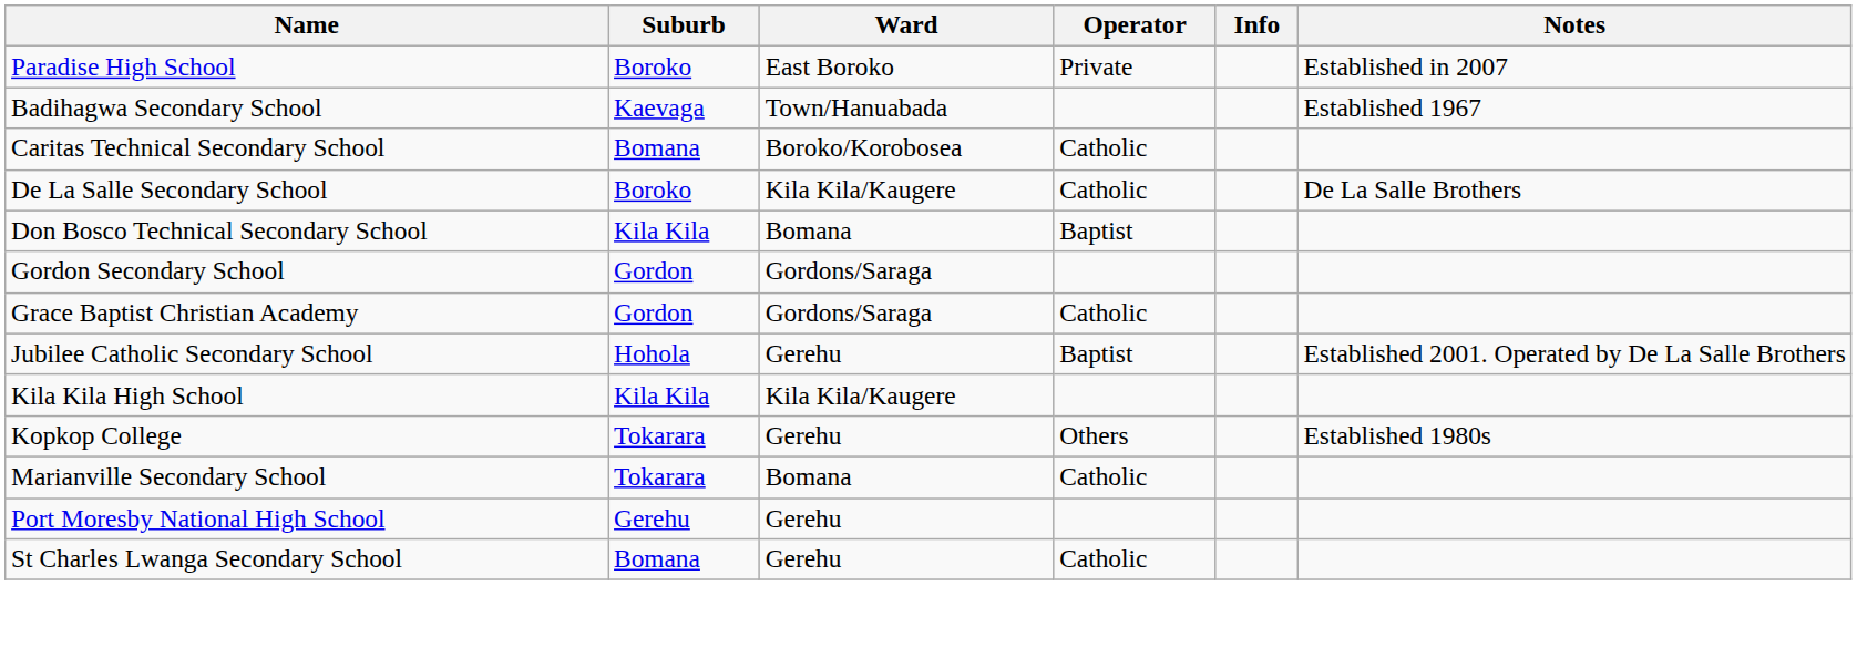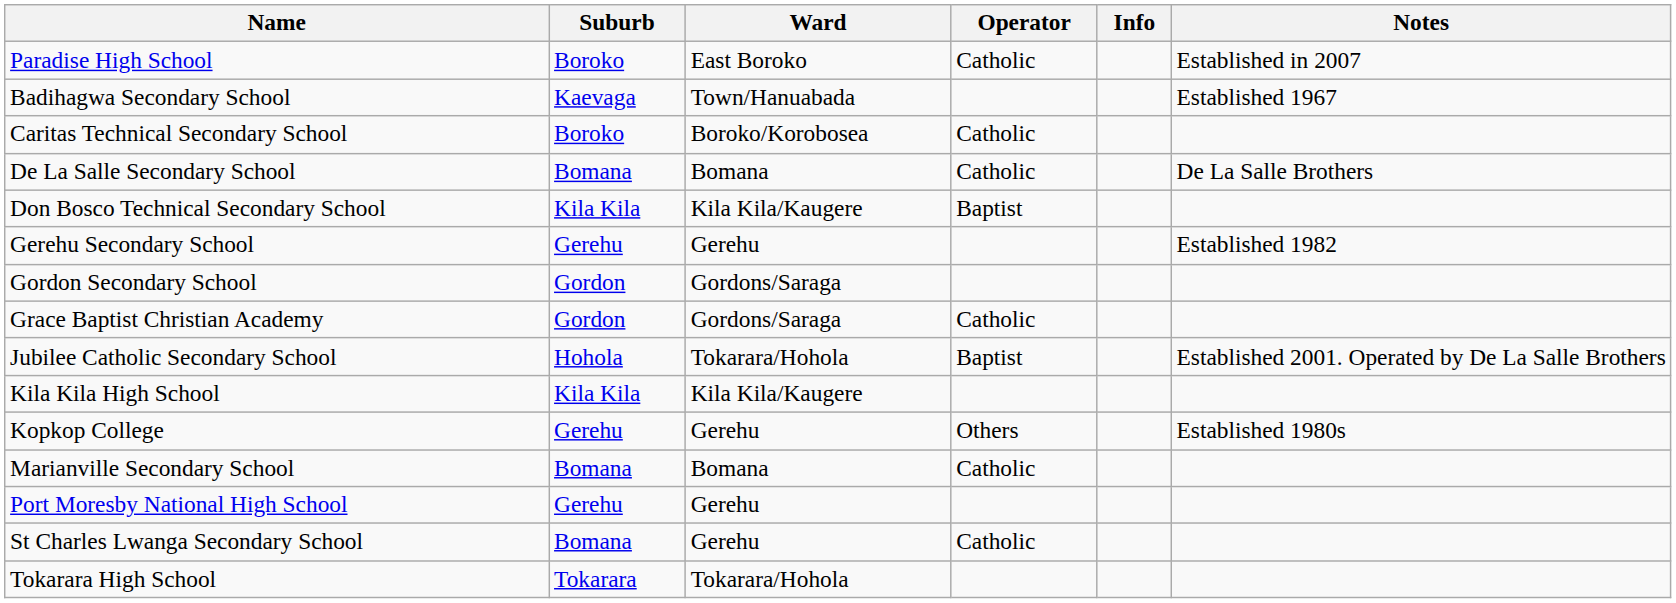 <table class="wikitable sortable">
 <tr>
 <th>Name</th>
 <th>Suburb</th>
 <th>Ward</th>
 <th>Operator</th>
 <th>Info</th>
 <th width=30%>Notes</th>
 </tr>
 <tr>
 <td><a href='#'>Paradise High School</a></td>
 <td><a href='#'>Boroko</a></td>
 <td>East Boroko</td>
-<td>Private</td>
+<td>Catholic</td>
 <td></td>
 <td>Established in 2007</td>
 </tr>
 <tr>
 <td>Badihagwa Secondary School</td>
 <td><a href='#'>Kaevaga</a></td>
 <td>Town/Hanuabada</td>
 <td></td>
 <td></td>
 <td>Established 1967</td>
 </tr>
 <tr>
 <td>Caritas Technical Secondary School</td>
-<td><a href='#'>Bomana</a></td>
+<td><a href='#'>Boroko</a></td>
 <td>Boroko/Korobosea</td>
 <td>Catholic</td>
 <td></td>
 <td></td>
 </tr>
 <tr>
 <td>De La Salle Secondary School</td>
-<td><a href='#'>Boroko</a></td>
-<td>Kila Kila/Kaugere</td>
+<td><a href='#'>Bomana</a></td>
+<td>Bomana</td>
 <td>Catholic</td>
 <td></td>
 <td>De La Salle Brothers</td>
 </tr>
 <tr>
 <td>Don Bosco Technical Secondary School</td>
 <td><a href='#'>Kila Kila</a></td>
-<td>Bomana</td>
+<td>Kila Kila/Kaugere</td>
 <td>Baptist</td>
 <td></td>
 <td></td>
+</tr>
+<tr>
+<td>Gerehu Secondary School</td>
+<td><a href='#'>Gerehu</a></td>
+<td>Gerehu</td>
+<td></td>
+<td></td>
+<td>Established 1982</td>
 </tr>
 <tr>
 <td>Gordon Secondary School</td>
 <td><a href='#'>Gordon</a></td>
 <td>Gordons/Saraga</td>
 <td></td>
 <td></td>
 <td></td>
 </tr>
 <tr>
 <td>Grace Baptist Christian Academy</td>
 <td><a href='#'>Gordon</a></td>
 <td>Gordons/Saraga</td>
 <td>Catholic</td>
 <td></td>
 <td></td>
 </tr>
 <tr>
 <td>Jubilee Catholic Secondary School</td>
 <td><a href='#'>Hohola</a></td>
-<td>Gerehu</td>
+<td>Tokarara/Hohola</td>
 <td>Baptist</td>
 <td></td>
 <td>Established 2001. Operated by De La Salle Brothers</td>
 </tr>
 <tr>
 <td>Kila Kila High School</td>
 <td><a href='#'>Kila Kila</a></td>
 <td>Kila Kila/Kaugere</td>
 <td></td>
 <td></td>
 <td></td>
 </tr>
 <tr>
 <td>Kopkop College</td>
-<td><a href='#'>Tokarara</a></td>
+<td><a href='#'>Gerehu</a></td>
 <td>Gerehu</td>
 <td>Others</td>
 <td></td>
 <td>Established 1980s</td>
 </tr>
 <tr>
 <td>Marianville Secondary School</td>
-<td><a href='#'>Tokarara</a></td>
+<td><a href='#'>Bomana</a></td>
 <td>Bomana</td>
 <td>Catholic</td>
 <td></td>
 <td></td>
 </tr>
 <tr>
 <td><a href='#'>Port Moresby National High School</a></td>
 <td><a href='#'>Gerehu</a></td>
 <td>Gerehu</td>
 <td></td>
 <td></td>
 <td></td>
 </tr>
 <tr>
 <td>St Charles Lwanga Secondary School</td>
 <td><a href='#'>Bomana</a></td>
 <td>Gerehu</td>
 <td>Catholic</td>
 <td></td>
 <td></td>
 </tr>
+<tr>
+<td>Tokarara High School</td>
+<td><a href='#'>Tokarara</a></td>
+<td>Tokarara/Hohola</td>
+<td></td>
+<td></td>
+<td></td>
+</tr>
 </table>
